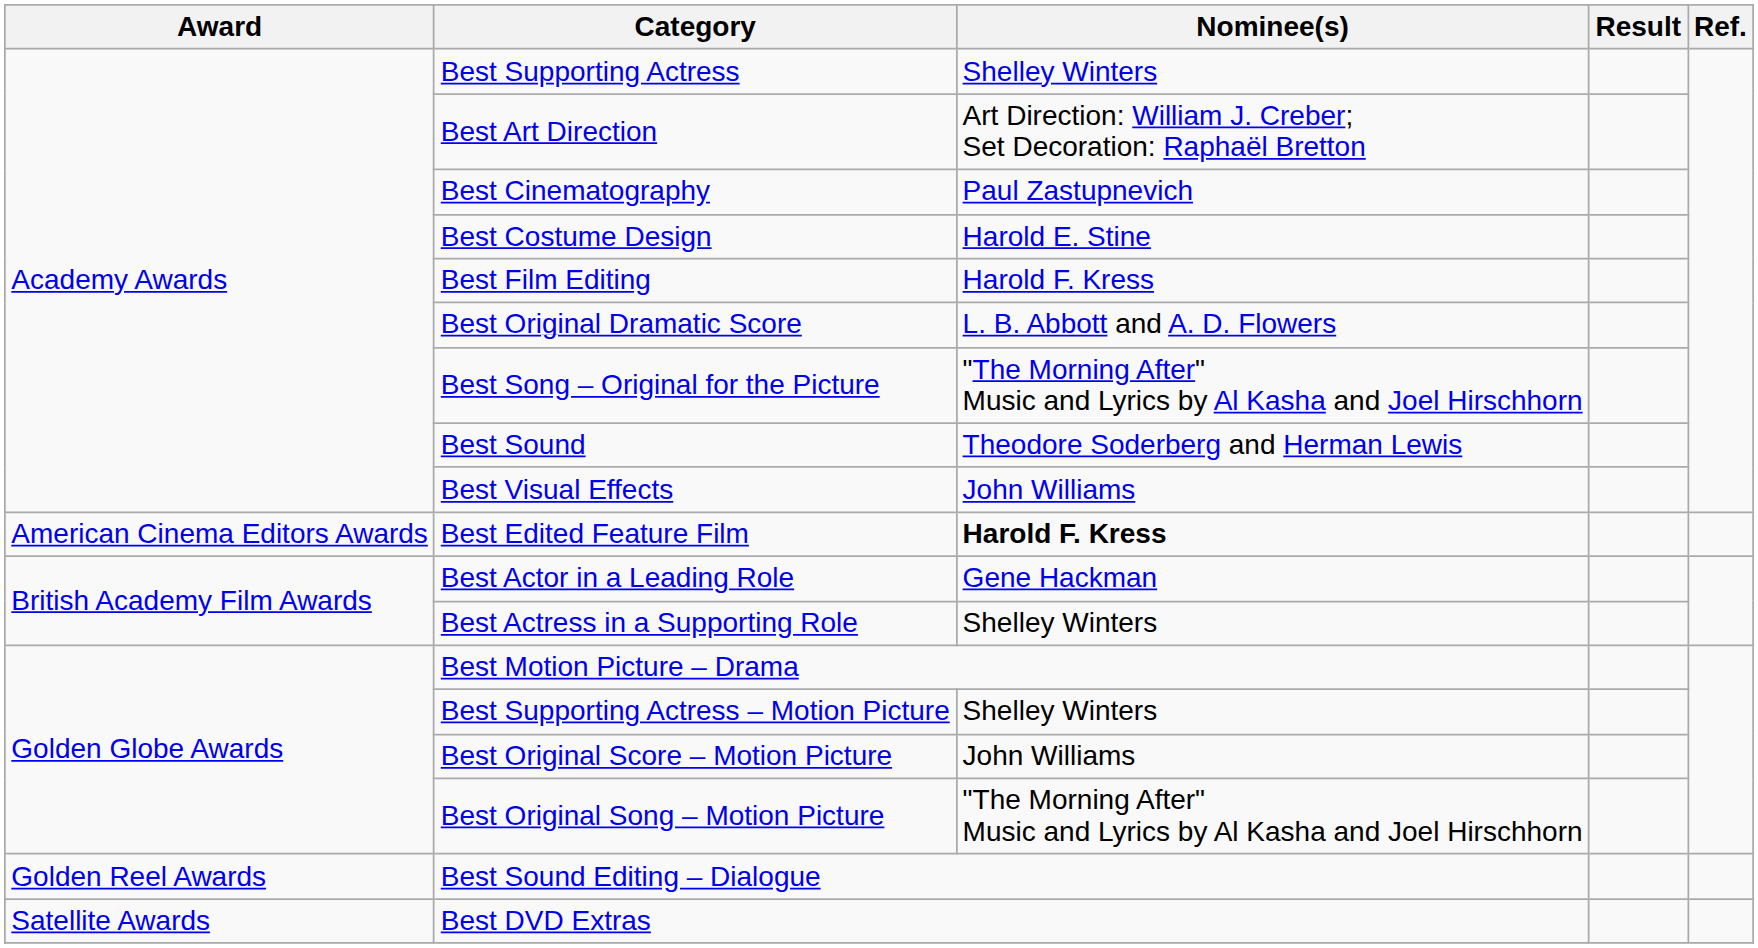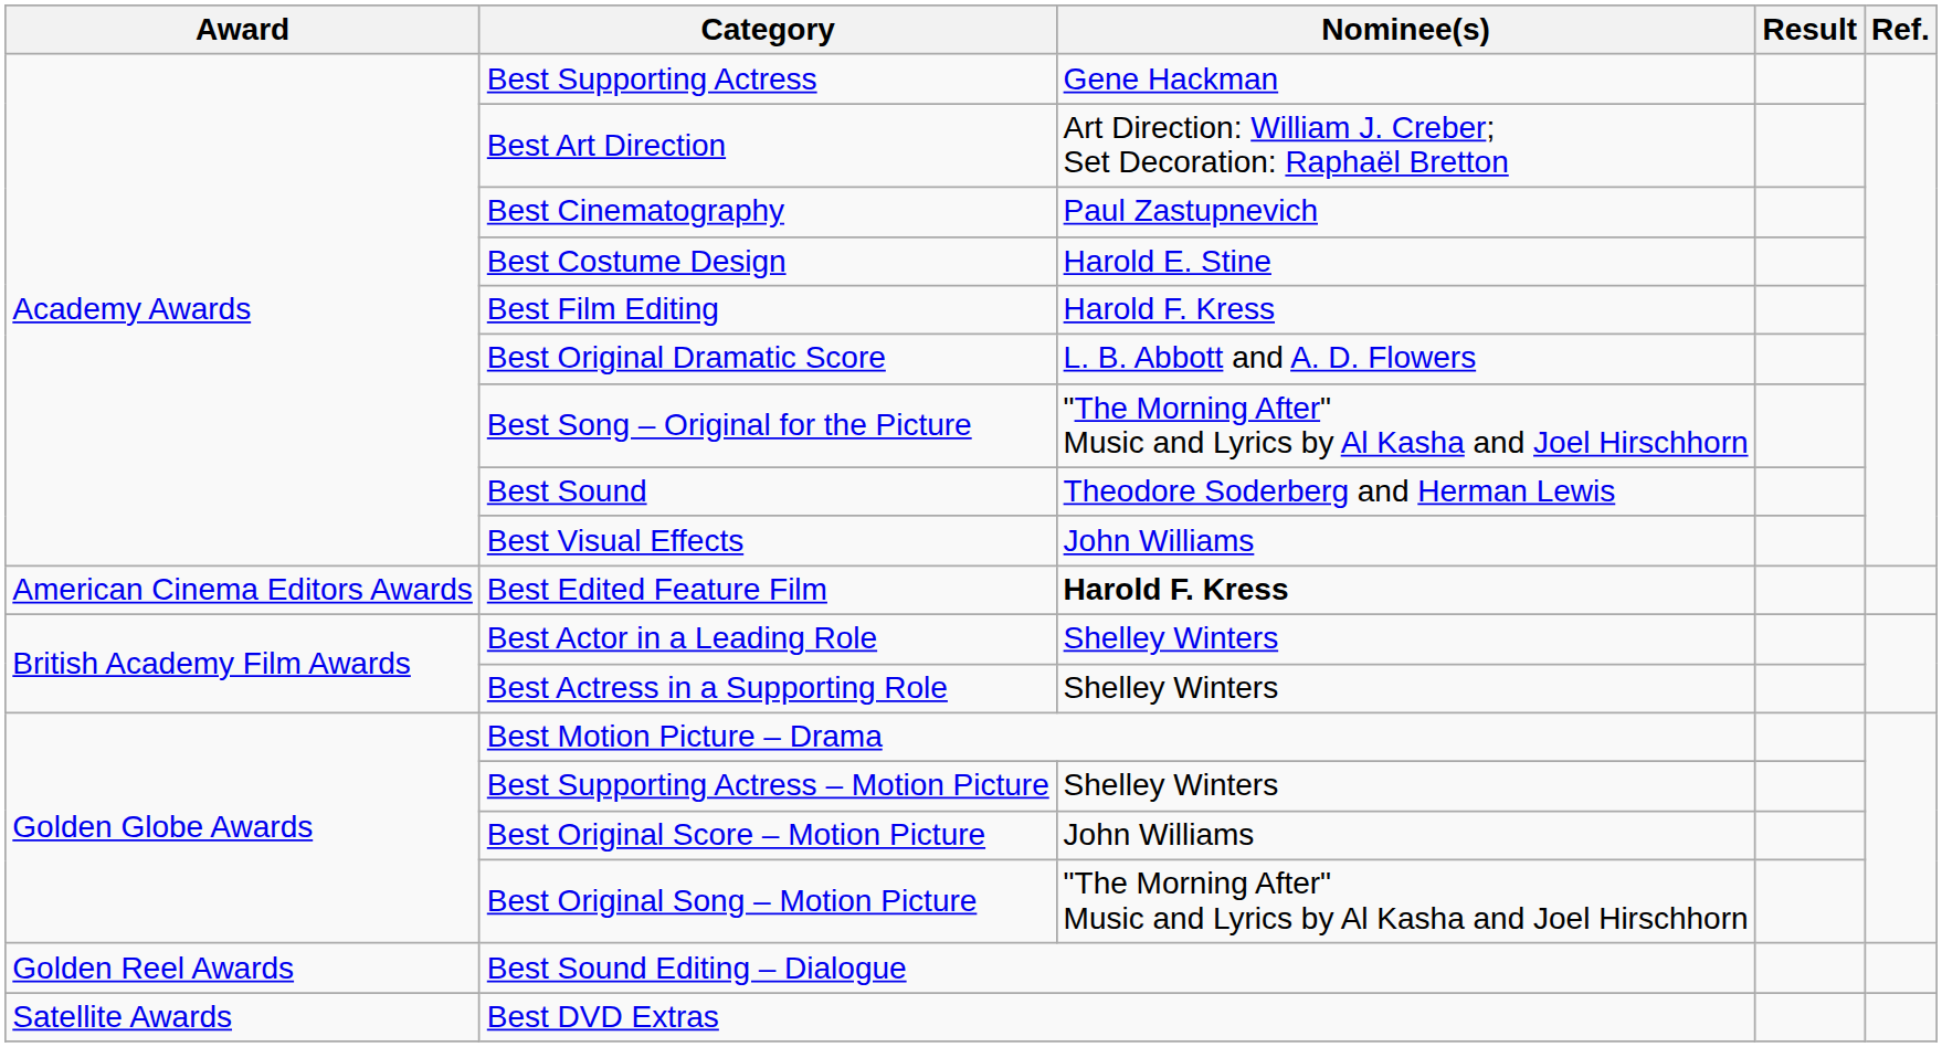 <table class="wikitable">
 <tr>
 <th>Award</th>
 <th>Category</th>
 <th>Nominee(s)</th>
 <th>Result</th>
 <th>Ref.</th>
 </tr>
 <tr>
 <td rowspan="9"><a href='#'>Academy Awards</a></td>
 <td><a href='#'>Best Supporting Actress</a></td>
-<td><a href='#'>Shelley Winters</a></td>
+<td><a href='#'>Gene Hackman</a> </td>
 <td></td>
 <td align="center" rowspan="9"></td>
 </tr>
 <tr>
 <td><a href='#'>Best Art Direction</a></td>
 <td>Art Direction: <a href='#'>William J. Creber</a>; <br> Set Decoration: <a href='#'>Raphaël Bretton</a></td>
 <td></td>
 </tr>
 <tr>
 <td><a href='#'>Best Cinematography</a></td>
 <td><a href='#'>Paul Zastupnevich</a></td>
 <td></td>
 </tr>
 <tr>
 <td><a href='#'>Best Costume Design</a></td>
 <td><a href='#'>Harold E. Stine</a></td>
 <td></td>
 </tr>
 <tr>
 <td><a href='#'>Best Film Editing</a></td>
 <td><a href='#'>Harold F. Kress</a></td>
 <td></td>
 </tr>
 <tr>
 <td><a href='#'>Best Original Dramatic Score</a></td>
 <td><a href='#'>L. B. Abbott</a> and <a href='#'>A. D. Flowers</a></td>
 <td></td>
 </tr>
 <tr>
 <td><a href='#'>Best Song – Original for the Picture</a></td>
 <td>"<a href='#'>The Morning After</a>" <br> Music and Lyrics by <a href='#'>Al Kasha</a> and <a href='#'>Joel Hirschhorn</a></td>
 <td></td>
 </tr>
 <tr>
 <td><a href='#'>Best Sound</a></td>
 <td><a href='#'>Theodore Soderberg</a> and <a href='#'>Herman Lewis</a></td>
 <td></td>
 </tr>
 <tr>
 <td><a href='#'>Best Visual Effects</a> </td>
 <td><a href='#'>John Williams</a></td>
 <td></td>
 </tr>
 <tr>
 <td><a href='#'>American Cinema Editors Awards</a></td>
 <td><a href='#'>Best Edited Feature Film</a></td>
 <td><strong>Harold F. Kress</strong></td>
 <td></td>
 <td align="center"></td>
 </tr>
 <tr>
 <td rowspan="2"><a href='#'>British Academy Film Awards</a></td>
 <td><a href='#'>Best Actor in a Leading Role</a></td>
-<td><a href='#'>Gene Hackman</a> </td>
+<td><a href='#'>Shelley Winters</a></td>
 <td></td>
 <td align="center" rowspan="2"></td>
 </tr>
 <tr>
 <td><a href='#'>Best Actress in a Supporting Role</a></td>
 <td>Shelley Winters</td>
 <td></td>
 </tr>
 <tr>
 <td rowspan="4"><a href='#'>Golden Globe Awards</a></td>
 <td colspan="2"><a href='#'>Best Motion Picture – Drama</a></td>
 <td></td>
 <td align="center" rowspan="4"></td>
 </tr>
 <tr>
 <td><a href='#'>Best Supporting Actress – Motion Picture</a></td>
 <td>Shelley Winters</td>
 <td></td>
 </tr>
 <tr>
 <td><a href='#'>Best Original Score – Motion Picture</a></td>
 <td>John Williams</td>
 <td></td>
 </tr>
 <tr>
 <td><a href='#'>Best Original Song – Motion Picture</a></td>
 <td>"The Morning After" <br> Music and Lyrics by Al Kasha and Joel Hirschhorn</td>
 <td></td>
 </tr>
 <tr>
 <td><a href='#'>Golden Reel Awards</a></td>
 <td colspan="2"><a href='#'>Best Sound Editing – Dialogue</a></td>
 <td></td>
 <td align="center"></td>
 </tr>
 <tr>
 <td><a href='#'>Satellite Awards</a></td>
 <td colspan="2"><a href='#'>Best DVD Extras</a></td>
 <td></td>
 <td align="center"></td>
 </tr>
 </table>
